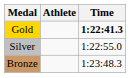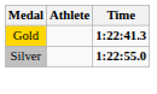 <table class="wikitable">
 <tr>
 <th>Medal</th>
 <th>Athlete</th>
 <th>Time</th>
 </tr>
 <tr>
 <td style="text-align:center;background-color:gold;">Gold</td>
 <td></td>
 <td><strong>1:22:41.3</strong></td>
 </tr>
 <tr>
 <td style="text-align:center;background-color:silver;">Silver</td>
 <td></td>
-<td>1:22:55.0</td>
-</tr>
-<tr>
-<td style="text-align:center;background-color:#CC9966;">Bronze</td>
-<td></td>
-<td>1:23:48.3</td>
+<td><strong>1:22:55.0</strong></td>
 </tr>
 </table>
